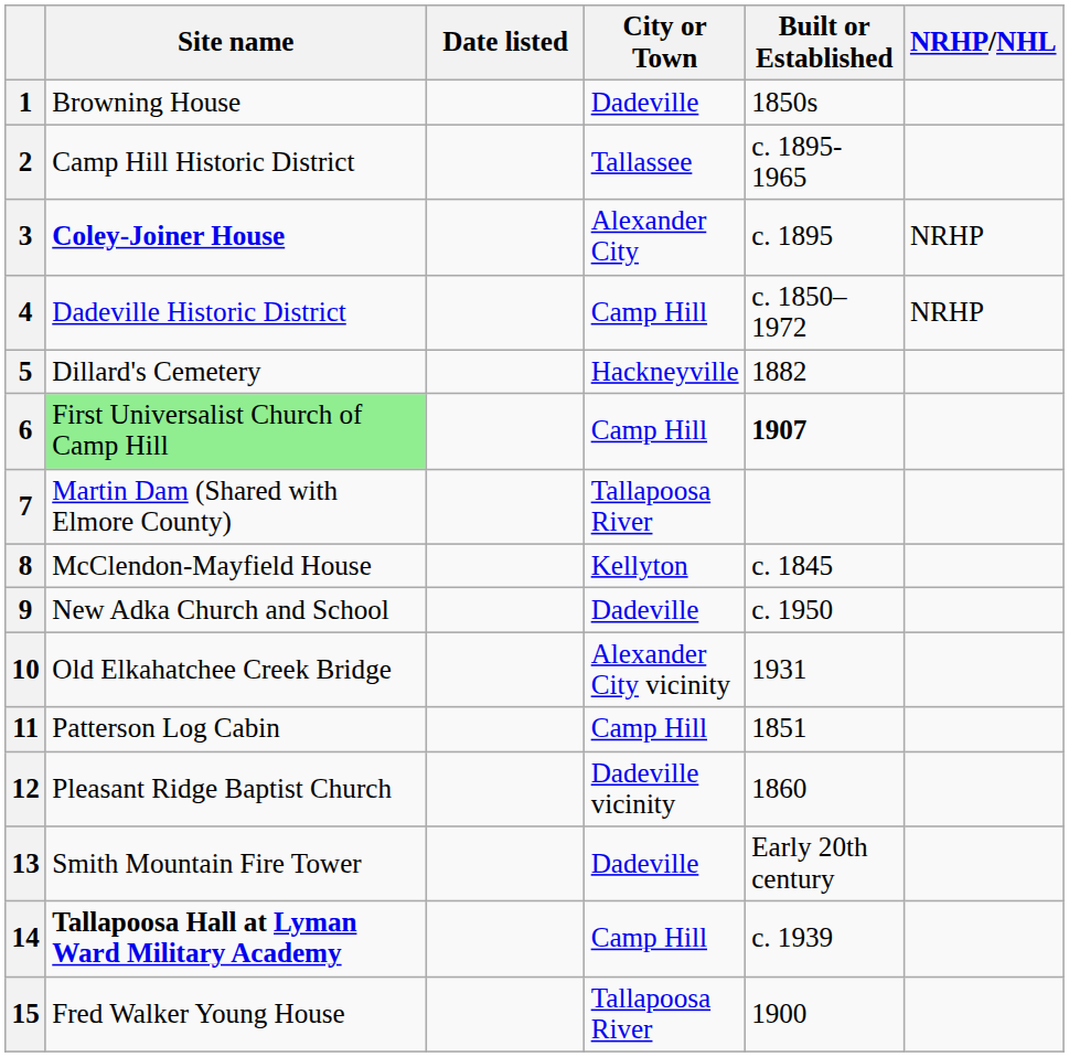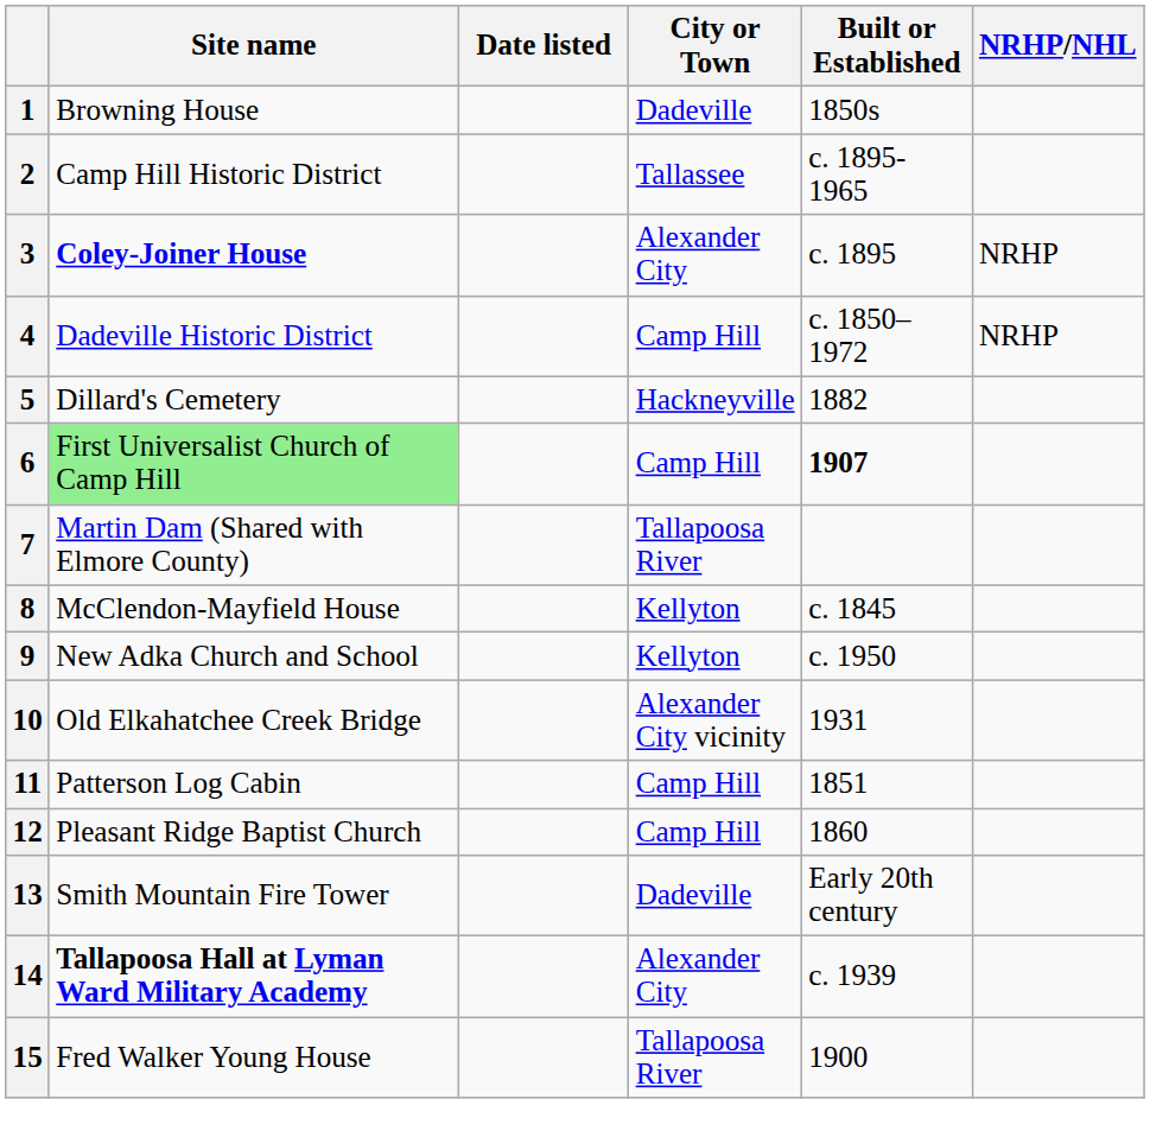 <table class="wikitable" style="width:98%">
 <tr>
 <th width = 2% ></th>
 <th><strong>Site name</strong></th>
 <th width = 15% ><strong>Date listed</strong></th>
 <th width = 15% ><strong>City or Town</strong></th>
 <th width = 15% ><strong>Built or Established</strong></th>
 <th width = 5%  ><strong><a href='#'>NRHP</a>/<a href='#'>NHL</a></strong></th>
 </tr>
 <tr ->
 <th>1</th>
 <td>Browning House</td>
 <td></td>
 <td><a href='#'>Dadeville</a></td>
 <td>1850s</td>
 <td></td>
 </tr>
 <tr ->
 <th>2</th>
 <td>Camp Hill Historic District</td>
 <td></td>
 <td><a href='#'>Tallassee</a></td>
 <td>c. 1895-1965</td>
 <td></td>
 </tr>
 <tr ->
 <th>3</th>
 <td><strong><a href='#'>Coley-Joiner House</a></strong></td>
 <td></td>
 <td><a href='#'>Alexander City</a></td>
 <td>c. 1895</td>
 <td>NRHP</td>
 </tr>
 <tr ->
 <th>4</th>
 <td><a href='#'>Dadeville Historic District</a></td>
 <td></td>
 <td><a href='#'>Camp Hill</a></td>
 <td>c. 1850–1972</td>
 <td>NRHP</td>
 </tr>
 <tr ->
 <th>5</th>
 <td>Dillard's Cemetery</td>
 <td></td>
 <td><a href='#'>Hackneyville</a></td>
 <td>1882</td>
 <td></td>
 </tr>
 <tr ->
 <th>6</th>
 <td style="background: lightgreen;">First Universalist Church of Camp Hill</td>
 <td></td>
 <td><a href='#'>Camp Hill</a></td>
 <td><strong>1907</strong></td>
 <td></td>
 </tr>
 <tr ->
 <th>7</th>
 <td><a href='#'>Martin Dam</a> (Shared with Elmore County)</td>
 <td></td>
 <td><a href='#'>Tallapoosa River</a></td>
 <td></td>
 <td></td>
 </tr>
 <tr ->
 <th>8</th>
 <td>McClendon-Mayfield House</td>
 <td></td>
 <td><a href='#'>Kellyton</a></td>
 <td>c. 1845</td>
 <td></td>
 </tr>
 <tr ->
 <th>9</th>
 <td>New Adka Church and School</td>
 <td></td>
-<td><a href='#'>Dadeville</a></td>
+<td><a href='#'>Kellyton</a></td>
 <td>c. 1950</td>
 <td></td>
 </tr>
 <tr ->
 <th>10</th>
 <td>Old Elkahatchee Creek Bridge</td>
 <td></td>
 <td><a href='#'>Alexander City</a> vicinity</td>
 <td>1931</td>
 <td></td>
 </tr>
 <tr ->
 <th>11</th>
 <td>Patterson Log Cabin</td>
 <td></td>
 <td><a href='#'>Camp Hill</a></td>
 <td>1851</td>
 <td></td>
 </tr>
 <tr ->
 <th>12</th>
 <td>Pleasant Ridge Baptist Church</td>
 <td></td>
-<td><a href='#'>Dadeville</a> vicinity</td>
+<td><a href='#'>Camp Hill</a></td>
 <td>1860</td>
 <td></td>
 </tr>
 <tr ->
 <th>13</th>
 <td>Smith Mountain Fire Tower</td>
 <td></td>
 <td><a href='#'>Dadeville</a></td>
 <td>Early 20th century</td>
 <td></td>
 </tr>
 <tr ->
 <th>14</th>
 <td><strong>Tallapoosa Hall at <a href='#'>Lyman Ward Military Academy</a></strong></td>
 <td></td>
-<td><a href='#'>Camp Hill</a></td>
+<td><a href='#'>Alexander City</a></td>
 <td>c. 1939</td>
 <td></td>
 </tr>
 <tr ->
 <th>15</th>
 <td>Fred Walker Young House</td>
 <td></td>
 <td><a href='#'>Tallapoosa River</a></td>
 <td>1900</td>
 <td></td>
 </tr>
 </table>
